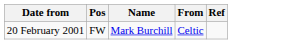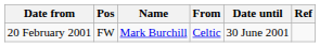 <table class="wikitable">
 <tr>
 <th>Date from</th>
 <th>Pos</th>
 <th>Name</th>
 <th>From</th>
+<th>Date until</th>
 <th>Ref</th>
 </tr>
 <tr>
 <td>20 February 2001</td>
 <td>FW</td>
 <td> <a href='#'>Mark Burchill</a></td>
 <td> <a href='#'>Celtic</a></td>
+<td>30 June 2001</td>
 <td></td>
 </tr>
 </table>
